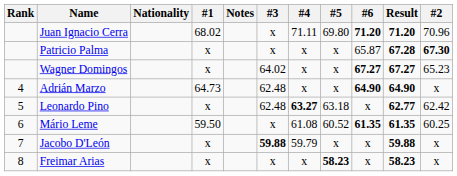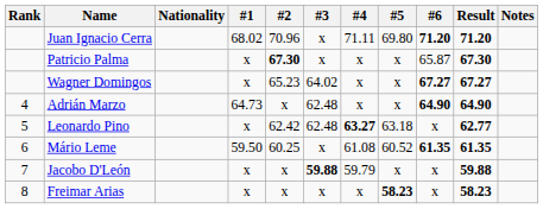 <table class="wikitable sortable" style="text-align:center">
 <tr>
 <th>Rank</th>
 <th>Name</th>
 <th>Nationality</th>
 <th>#1</th>
-<th>Notes</th>
+<th>#2</th>
 <th>#3</th>
 <th>#4</th>
 <th>#5</th>
 <th>#6</th>
 <th>Result</th>
-<th>#2</th>
+<th>Notes</th>
 </tr>
 <tr>
 <td></td>
 <td align=left><a href='#'>Juan Ignacio Cerra</a></td>
 <td align=left></td>
 <td>68.02</td>
-<td></td>
+<td>70.96</td>
 <td>x</td>
 <td>71.11</td>
 <td>69.80</td>
 <td><strong>71.20</strong></td>
 <td><strong>71.20</strong></td>
-<td>70.96</td>
+<td></td>
 </tr>
 <tr>
 <td></td>
 <td align=left><a href='#'>Patricio Palma</a></td>
 <td align=left></td>
 <td>x</td>
-<td></td>
+<td><strong>67.30</strong></td>
 <td>x</td>
 <td>x</td>
 <td>x</td>
 <td>65.87</td>
-<td><strong>67.28</strong></td>
 <td><strong>67.30</strong></td>
+<td></td>
 </tr>
 <tr>
 <td></td>
 <td align=left><a href='#'>Wagner Domingos</a></td>
 <td align=left></td>
 <td>x</td>
-<td></td>
+<td>65.23</td>
 <td>64.02</td>
 <td>x</td>
 <td>x</td>
 <td><strong>67.27</strong></td>
 <td><strong>67.27</strong></td>
-<td>65.23</td>
+<td></td>
 </tr>
 <tr>
 <td>4</td>
 <td align=left><a href='#'>Adrián Marzo</a></td>
 <td align=left></td>
 <td>64.73</td>
-<td></td>
+<td>x</td>
 <td>62.48</td>
 <td>x</td>
 <td>x</td>
 <td><strong>64.90</strong></td>
 <td><strong>64.90</strong></td>
-<td>x</td>
+<td></td>
 </tr>
 <tr>
 <td>5</td>
 <td align=left><a href='#'>Leonardo Pino</a></td>
 <td align=left></td>
 <td>x</td>
-<td></td>
+<td>62.42</td>
 <td>62.48</td>
 <td><strong>63.27</strong></td>
 <td>63.18</td>
 <td>x</td>
 <td><strong>62.77</strong></td>
-<td>62.42</td>
+<td></td>
 </tr>
 <tr>
 <td>6</td>
 <td align=left><a href='#'>Mário Leme</a></td>
 <td align=left></td>
 <td>59.50</td>
-<td></td>
+<td>60.25</td>
 <td>x</td>
 <td>61.08</td>
 <td>60.52</td>
 <td><strong>61.35</strong></td>
 <td><strong>61.35</strong></td>
-<td>60.25</td>
+<td></td>
 </tr>
 <tr>
 <td>7</td>
 <td align=left><a href='#'>Jacobo D'León</a></td>
 <td align=left></td>
 <td>x</td>
-<td></td>
+<td>x</td>
 <td><strong>59.88</strong></td>
 <td>59.79</td>
 <td>x</td>
 <td>x</td>
 <td><strong>59.88</strong></td>
-<td>x</td>
+<td></td>
 </tr>
 <tr>
 <td>8</td>
 <td align=left><a href='#'>Freimar Arias</a></td>
 <td align=left></td>
 <td>x</td>
-<td></td>
+<td>x</td>
 <td>x</td>
 <td>x</td>
 <td><strong>58.23</strong></td>
 <td>x</td>
 <td><strong>58.23</strong></td>
-<td>x</td>
+<td></td>
 </tr>
 </table>
